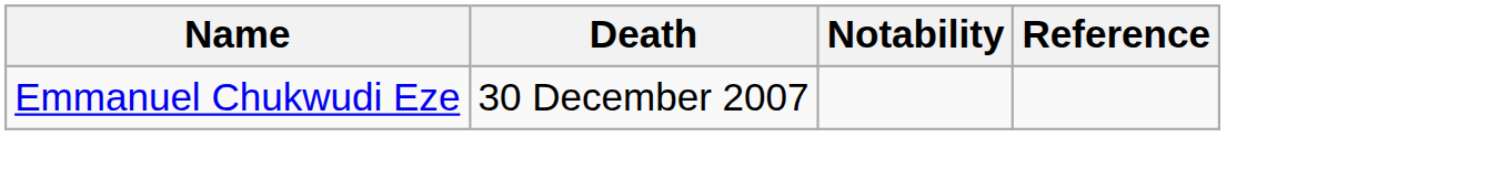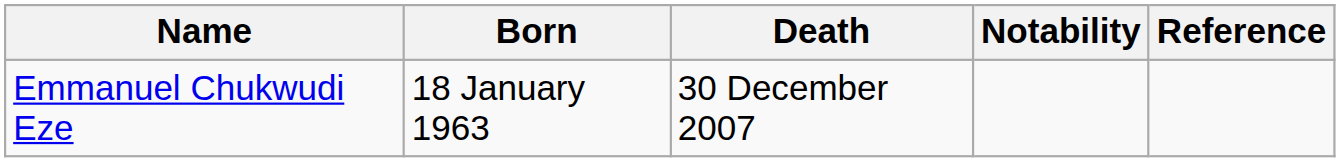 <table class="wikitable sortable">
 <tr>
 <th>Name</th>
+<th class="unsortable">Born</th>
 <th class="unsortable">Death</th>
 <th class="unsortable">Notability</th>
 <th class="unsortable">Reference</th>
 </tr>
 <tr>
 <td><a href='#'>Emmanuel Chukwudi Eze</a></td>
+<td>18 January 1963</td>
 <td>30 December 2007</td>
 <td></td>
 <td></td>
 </tr>
 </table>
